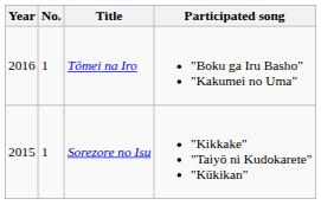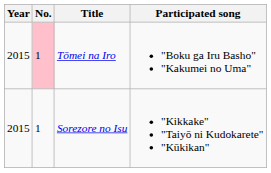 <table class="wikitable sortable">
 <tr>
 <th>Year</th>
 <th data-sort-type="number">No.</th>
 <th>Title</th>
 <th class="unsortable">Participated song</th>
 </tr>
 <tr>
-<td>2016</td>
-<td>1</td>
+<td>2015</td>
+<td style="background: pink;">1</td>
 <td><em><a href='#'>Tōmei na Iro</a></em></td>
 <td><br><ul><li>"Boku ga Iru Basho"</li><li>"Kakumei no Uma"</li></ul></td>
 </tr>
 <tr>
 <td>2015</td>
 <td>1</td>
 <td><em><a href='#'>Sorezore no Isu</a></em></td>
 <td><br><ul><li>"Kikkake"</li><li>"Taiyō ni Kudokarete"</li><li>"Kūkikan"</li></ul></td>
 </tr>
 </table>
